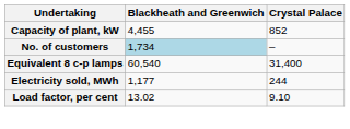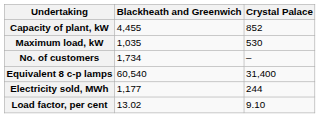 <table class="wikitable">
 <tr>
 <th>Undertaking</th>
 <th>Blackheath and Greenwich</th>
 <th>Crystal Palace</th>
 </tr>
 <tr>
 <th>Capacity of plant, kW</th>
 <td>4,455</td>
 <td>852</td>
 </tr>
 <tr>
+<th>Maximum load, kW</th>
+<td>1,035</td>
+<td>530</td>
+</tr>
+<tr>
 <th>No. of customers</th>
-<td style="background: lightblue;">1,734</td>
+<td>1,734</td>
 <td>–</td>
 </tr>
 <tr>
 <th>Equivalent 8 c-p lamps</th>
 <td>60,540</td>
 <td>31,400</td>
 </tr>
 <tr>
 <th>Electricity sold, MWh</th>
 <td>1,177</td>
 <td>244</td>
 </tr>
 <tr>
 <th>Load factor, per cent</th>
 <td>13.02</td>
 <td>9.10</td>
 </tr>
 </table>
